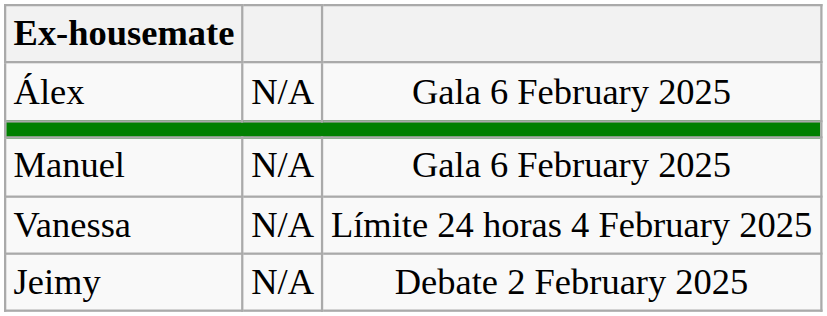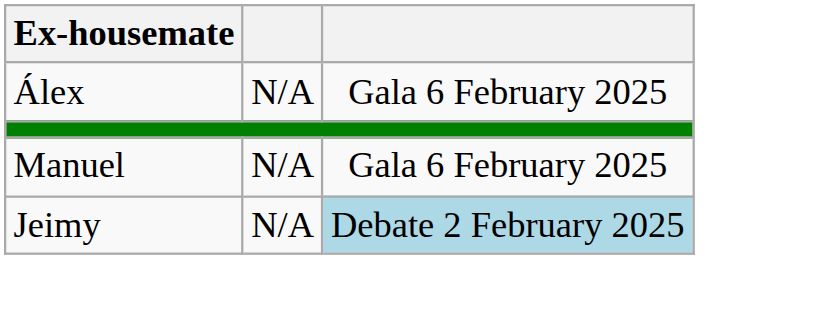 <table class="wikitable" style="text-align:center;">
 <tr>
 <th>Ex-housemate</th>
 <th></th>
 <th></th>
 </tr>
 <tr>
 <td style="text-align:left;">Álex</td>
 <td>N/A</td>
 <td>Gala 6 February 2025</td>
 </tr>
 <tr>
 <th colspan="3" style="background:green"></th>
 </tr>
 <tr>
 <td style="text-align:left;">Manuel</td>
 <td>N/A</td>
 <td>Gala 6 February 2025</td>
 </tr>
 <tr>
-<td style="text-align:left;">Vanessa</td>
-<td>N/A</td>
-<td>Límite 24 horas 4 February 2025</td>
-</tr>
-<tr>
 <td style="text-align:left;">Jeimy</td>
 <td>N/A</td>
-<td>Debate 2 February 2025</td>
+<td style="background: lightblue;">Debate 2 February 2025</td>
 </tr>
 </table>
